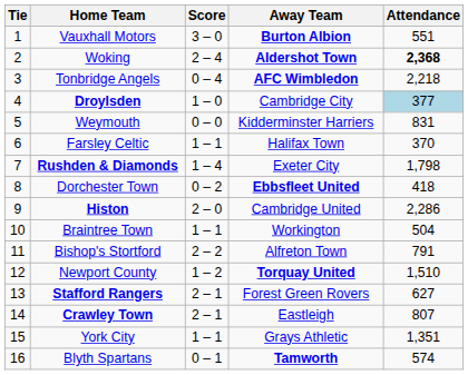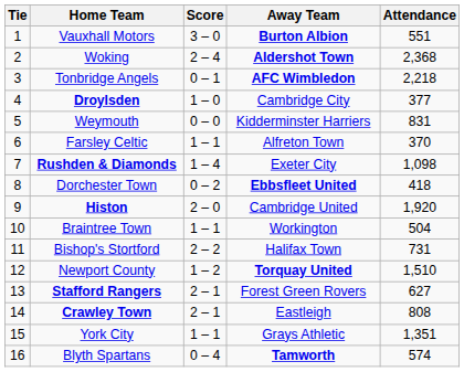 <table class="wikitable" style="text-align:center;">
 <tr>
 <th width=20>Tie</th>
 <th width=175>Home Team</th>
 <th width=20>Score</th>
 <th width=175>Away Team</th>
 <th width=20>Attendance</th>
 </tr>
 <tr>
 <td>1</td>
 <td><a href='#'>Vauxhall Motors</a></td>
 <td>3 – 0</td>
 <td><strong><a href='#'>Burton Albion</a></strong></td>
 <td>551</td>
 </tr>
 <tr>
 <td>2</td>
 <td><a href='#'>Woking</a></td>
 <td>2 – 4</td>
 <td><strong><a href='#'>Aldershot Town</a></strong></td>
-<td><strong>2,368</strong></td>
+<td>2,368</td>
 </tr>
 <tr>
 <td>3</td>
 <td><a href='#'>Tonbridge Angels</a></td>
-<td>0 – 4</td>
+<td>0 – 1</td>
 <td><strong><a href='#'>AFC Wimbledon</a></strong></td>
 <td>2,218</td>
 </tr>
 <tr>
 <td>4</td>
 <td><strong><a href='#'>Droylsden</a></strong></td>
 <td>1 – 0</td>
 <td><a href='#'>Cambridge City</a></td>
-<td style="background: lightblue;">377</td>
+<td>377</td>
 </tr>
 <tr>
 <td>5</td>
 <td><a href='#'>Weymouth</a></td>
 <td>0 – 0</td>
 <td><a href='#'>Kidderminster Harriers</a></td>
 <td>831</td>
 </tr>
 <tr>
 <td>6</td>
 <td><a href='#'>Farsley Celtic</a></td>
 <td>1 – 1</td>
-<td><a href='#'>Halifax Town</a></td>
+<td><a href='#'>Alfreton Town</a></td>
 <td>370</td>
 </tr>
 <tr>
 <td>7</td>
 <td><strong><a href='#'>Rushden & Diamonds</a></strong></td>
 <td>1 – 4</td>
 <td><a href='#'>Exeter City</a></td>
-<td>1,798</td>
+<td>1,098</td>
 </tr>
 <tr>
 <td>8</td>
 <td><a href='#'>Dorchester Town</a></td>
 <td>0 – 2</td>
 <td><strong><a href='#'>Ebbsfleet United</a></strong></td>
 <td>418</td>
 </tr>
 <tr>
 <td>9</td>
 <td><strong><a href='#'>Histon</a></strong></td>
 <td>2 – 0</td>
 <td><a href='#'>Cambridge United</a></td>
-<td>2,286</td>
+<td>1,920</td>
 </tr>
 <tr>
 <td>10</td>
 <td><a href='#'>Braintree Town</a></td>
 <td>1 – 1</td>
 <td><a href='#'>Workington</a></td>
 <td>504</td>
 </tr>
 <tr>
 <td>11</td>
 <td><a href='#'>Bishop's Stortford</a></td>
 <td>2 – 2</td>
-<td><a href='#'>Alfreton Town</a></td>
-<td>791</td>
+<td><a href='#'>Halifax Town</a></td>
+<td>731</td>
 </tr>
 <tr>
 <td>12</td>
 <td><a href='#'>Newport County</a></td>
 <td>1 – 2</td>
 <td><strong><a href='#'>Torquay United</a></strong></td>
 <td>1,510</td>
 </tr>
 <tr>
 <td>13</td>
 <td><strong><a href='#'>Stafford Rangers</a></strong></td>
 <td>2 – 1</td>
 <td><a href='#'>Forest Green Rovers</a></td>
 <td>627</td>
 </tr>
 <tr>
 <td>14</td>
 <td><strong><a href='#'>Crawley Town</a></strong></td>
 <td>2 – 1</td>
 <td><a href='#'>Eastleigh</a></td>
-<td>807</td>
+<td>808</td>
 </tr>
 <tr>
 <td>15</td>
 <td><a href='#'>York City</a></td>
 <td>1 – 1</td>
 <td><a href='#'>Grays Athletic</a></td>
 <td>1,351</td>
 </tr>
 <tr>
 <td>16</td>
 <td><a href='#'>Blyth Spartans</a></td>
-<td>0 – 1</td>
+<td>0 – 4</td>
 <td><strong><a href='#'>Tamworth</a></strong></td>
 <td>574</td>
 </tr>
 </table>
